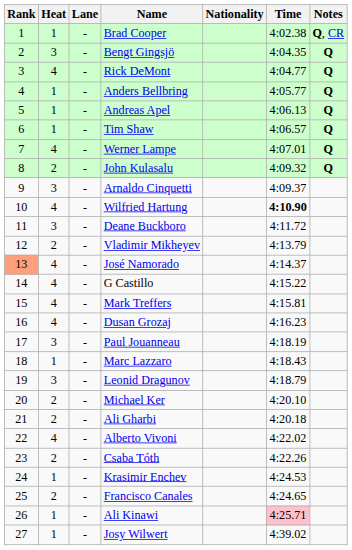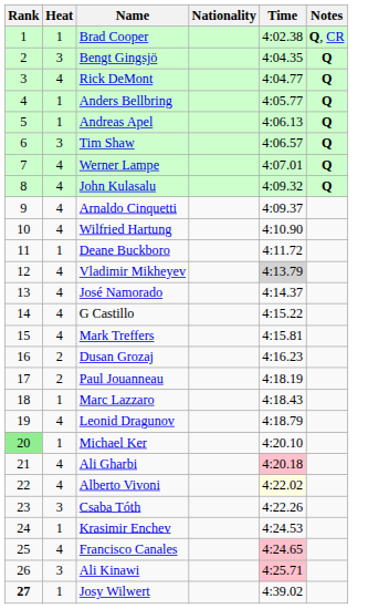 <table class="wikitable sortable" style="text-align:center">
 <tr>
 <th>Rank</th>
 <th>Heat</th>
-<th>Lane</th>
 <th>Name</th>
 <th>Nationality</th>
 <th>Time</th>
 <th>Notes</th>
 </tr>
 <tr bgcolor=ccffcc>
 <td>1</td>
 <td>1</td>
-<td>-</td>
 <td align=left><a href='#'>Brad Cooper</a></td>
 <td align=left></td>
 <td>4:02.38</td>
 <td><strong>Q</strong>, <a href='#'>CR</a></td>
 </tr>
 <tr bgcolor=ccffcc>
 <td>2</td>
 <td>3</td>
-<td>-</td>
 <td align=left><a href='#'>Bengt Gingsjö</a></td>
 <td align=left></td>
 <td>4:04.35</td>
 <td><strong>Q</strong></td>
 </tr>
 <tr bgcolor=ccffcc>
 <td>3</td>
 <td>4</td>
-<td>-</td>
 <td align=left><a href='#'>Rick DeMont</a></td>
 <td align=left></td>
 <td>4:04.77</td>
 <td><strong>Q</strong></td>
 </tr>
 <tr bgcolor=ccffcc>
 <td>4</td>
 <td>1</td>
-<td>-</td>
 <td align=left><a href='#'>Anders Bellbring</a></td>
 <td align=left></td>
 <td>4:05.77</td>
 <td><strong>Q</strong></td>
 </tr>
 <tr bgcolor=ccffcc>
 <td>5</td>
 <td>1</td>
-<td>-</td>
 <td align=left><a href='#'>Andreas Apel</a></td>
 <td align=left></td>
 <td>4:06.13</td>
 <td><strong>Q</strong></td>
 </tr>
 <tr bgcolor=ccffcc>
 <td>6</td>
-<td>1</td>
-<td>-</td>
+<td>3</td>
 <td align=left><a href='#'>Tim Shaw</a></td>
 <td align=left></td>
 <td>4:06.57</td>
 <td><strong>Q</strong></td>
 </tr>
 <tr bgcolor=ccffcc>
 <td>7</td>
 <td>4</td>
-<td>-</td>
 <td align=left><a href='#'>Werner Lampe</a></td>
 <td align=left></td>
 <td>4:07.01</td>
 <td><strong>Q</strong></td>
 </tr>
 <tr bgcolor=ccffcc>
 <td>8</td>
-<td>2</td>
-<td>-</td>
+<td>4</td>
 <td align=left><a href='#'>John Kulasalu</a></td>
 <td align=left></td>
 <td>4:09.32</td>
 <td><strong>Q</strong></td>
 </tr>
 <tr>
 <td>9</td>
-<td>3</td>
-<td>-</td>
+<td>4</td>
 <td align=left><a href='#'>Arnaldo Cinquetti</a></td>
 <td align=left></td>
 <td>4:09.37</td>
 <td></td>
 </tr>
 <tr>
 <td>10</td>
 <td>4</td>
-<td>-</td>
 <td align=left><a href='#'>Wilfried Hartung</a></td>
 <td align=left></td>
-<td><strong>4:10.90</strong></td>
+<td>4:10.90</td>
 <td></td>
 </tr>
 <tr>
 <td>11</td>
-<td>3</td>
-<td>-</td>
+<td>1</td>
 <td align=left><a href='#'>Deane Buckboro</a></td>
 <td align=left></td>
 <td>4:11.72</td>
 <td></td>
 </tr>
 <tr>
 <td>12</td>
-<td>2</td>
-<td>-</td>
+<td>4</td>
 <td align=left><a href='#'>Vladimir Mikheyev</a></td>
 <td align=left></td>
-<td>4:13.79</td>
+<td style="background: lightgrey;">4:13.79</td>
 <td></td>
 </tr>
 <tr>
-<td style="background: lightsalmon;">13</td>
+<td>13</td>
 <td>4</td>
-<td>-</td>
 <td align=left><a href='#'>José Namorado</a></td>
 <td align=left></td>
 <td>4:14.37</td>
 <td></td>
 </tr>
 <tr>
 <td>14</td>
 <td>4</td>
-<td>-</td>
 <td align=left>G Castillo</td>
 <td align=left></td>
 <td>4:15.22</td>
 <td></td>
 </tr>
 <tr>
 <td>15</td>
 <td>4</td>
-<td>-</td>
 <td align=left><a href='#'>Mark Treffers</a></td>
 <td align=left></td>
 <td>4:15.81</td>
 <td></td>
 </tr>
 <tr>
 <td>16</td>
-<td>4</td>
-<td>-</td>
+<td>2</td>
 <td align=left><a href='#'>Dusan Grozaj</a></td>
 <td align=left></td>
 <td>4:16.23</td>
 <td></td>
 </tr>
 <tr>
 <td>17</td>
-<td>3</td>
-<td>-</td>
+<td>2</td>
 <td align=left><a href='#'>Paul Jouanneau</a></td>
 <td align=left></td>
 <td>4:18.19</td>
 <td></td>
 </tr>
 <tr>
 <td>18</td>
 <td>1</td>
-<td>-</td>
 <td align=left><a href='#'>Marc Lazzaro</a></td>
 <td align=left></td>
 <td>4:18.43</td>
 <td></td>
 </tr>
 <tr>
 <td>19</td>
-<td>3</td>
-<td>-</td>
+<td>4</td>
 <td align=left><a href='#'>Leonid Dragunov</a></td>
 <td align=left></td>
 <td>4:18.79</td>
 <td></td>
 </tr>
 <tr>
-<td>20</td>
-<td>2</td>
-<td>-</td>
+<td style="background: lightgreen;">20</td>
+<td>1</td>
 <td align=left><a href='#'>Michael Ker</a></td>
 <td align=left></td>
 <td>4:20.10</td>
 <td></td>
 </tr>
 <tr>
 <td>21</td>
-<td>2</td>
-<td>-</td>
+<td>4</td>
 <td align=left><a href='#'>Ali Gharbi</a></td>
 <td align=left></td>
-<td>4:20.18</td>
+<td style="background: pink;">4:20.18</td>
 <td></td>
 </tr>
 <tr>
 <td>22</td>
 <td>4</td>
-<td>-</td>
 <td align=left><a href='#'>Alberto Vivoni</a></td>
 <td align=left></td>
-<td>4:22.02</td>
+<td style="background: lightyellow;">4:22.02</td>
 <td></td>
 </tr>
 <tr>
 <td>23</td>
-<td>2</td>
-<td>-</td>
+<td>3</td>
 <td align=left><a href='#'>Csaba Tóth</a></td>
 <td align=left></td>
 <td>4:22.26</td>
 <td></td>
 </tr>
 <tr>
 <td>24</td>
 <td>1</td>
-<td>-</td>
 <td align=left><a href='#'>Krasimir Enchev</a></td>
 <td align=left></td>
 <td>4:24.53</td>
 <td></td>
 </tr>
 <tr>
 <td>25</td>
-<td>2</td>
-<td>-</td>
+<td>4</td>
 <td align=left><a href='#'>Francisco Canales</a></td>
 <td align=left></td>
-<td>4:24.65</td>
+<td style="background: pink;">4:24.65</td>
 <td></td>
 </tr>
 <tr>
 <td>26</td>
-<td>1</td>
-<td>-</td>
+<td>3</td>
 <td align=left><a href='#'>Ali Kinawi</a></td>
 <td align=left></td>
 <td style="background: pink;">4:25.71</td>
 <td></td>
 </tr>
 <tr>
-<td>27</td>
+<td><strong>27</strong></td>
 <td>1</td>
-<td>-</td>
 <td align=left><a href='#'>Josy Wilwert</a></td>
 <td align=left></td>
 <td>4:39.02</td>
 <td></td>
 </tr>
 </table>
